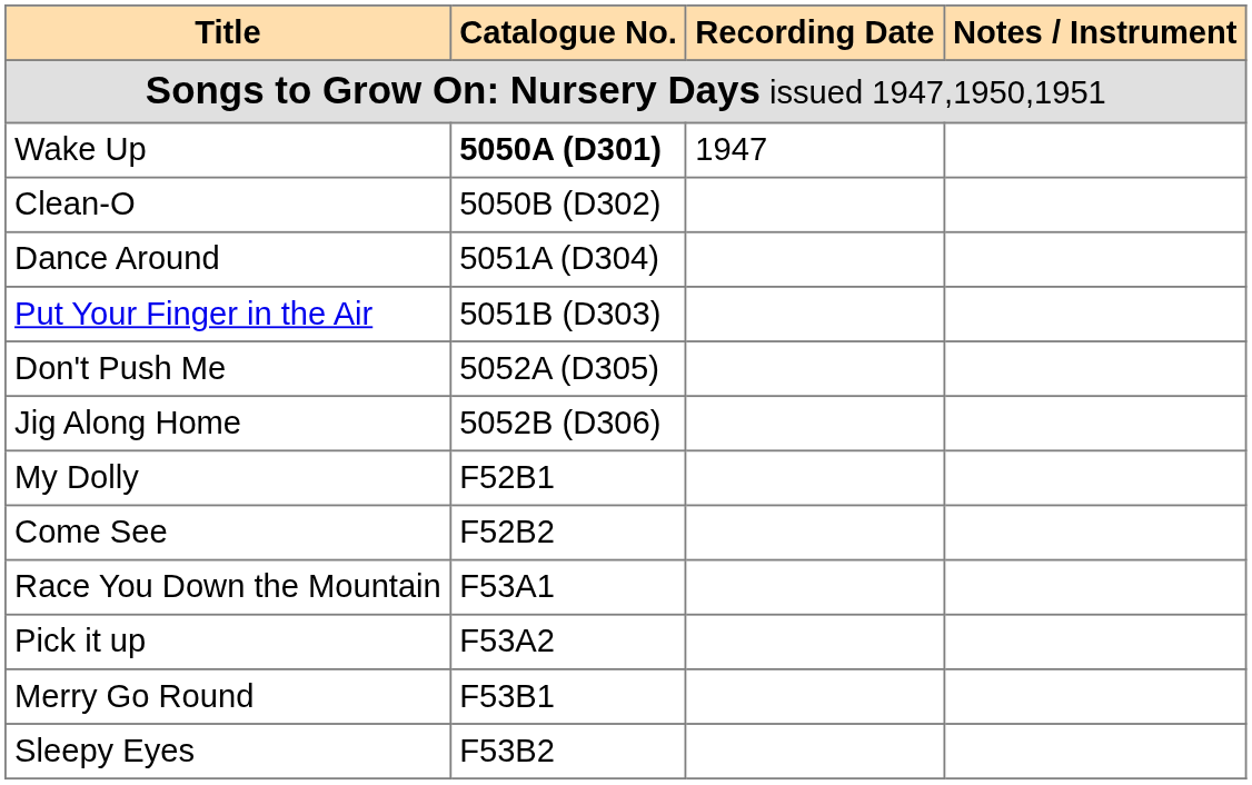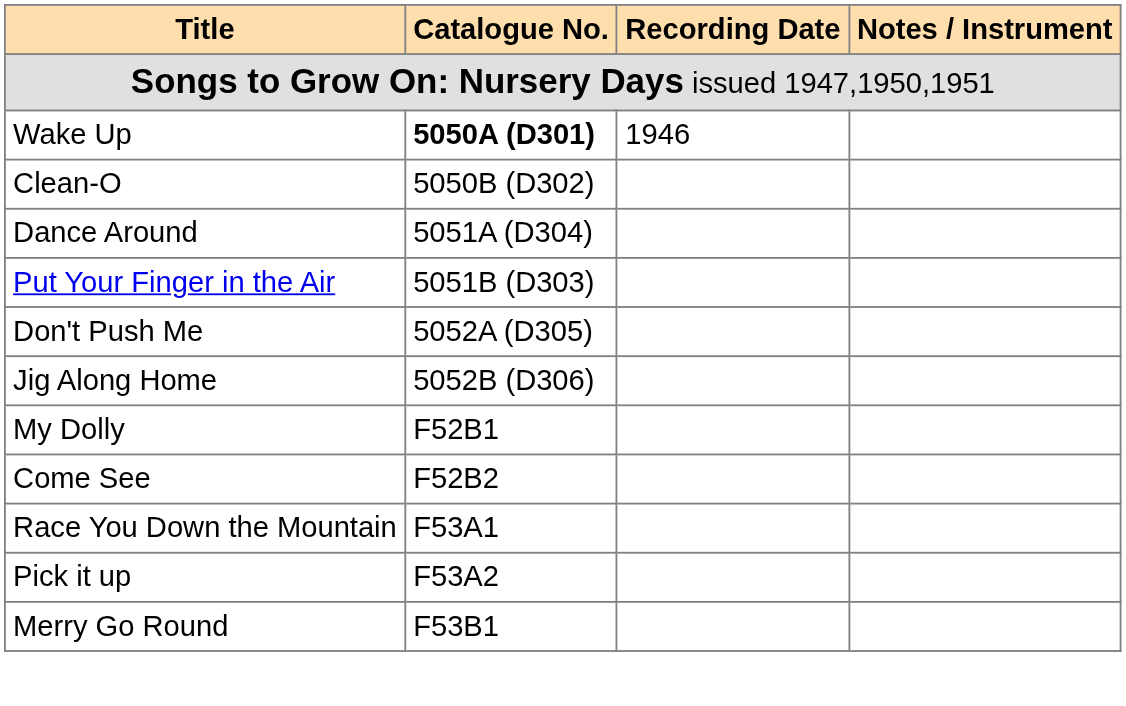 <table border="2" cellspacing="0" cellpadding="4" rules="all" class="hintergrundfarbe1 rahmenfarbe1" style="margin:1em 1em 1em 0; border-style:solid; border-width:1px; border-collapse:collapse; empty-cells:show; ">
 <tr bgcolor='#FFDEAD'>
 <th>Title</th>
 <th>Catalogue No.</th>
 <th>Recording Date</th>
 <th>Notes / Instrument</th>
 </tr>
 <tr --->
 <td bgcolor='#E0E0E0' colspan='4' align='center'><big><strong>Songs to Grow On: Nursery Days</strong></big> issued 1947,1950,1951</td>
 </tr>
 <tr --->
 <td>Wake Up</td>
 <td><strong>5050A (D301)</strong></td>
-<td>1947</td>
+<td>1946</td>
 <td></td>
 </tr>
 <tr --->
 <td>Clean-O</td>
 <td>5050B (D302)</td>
 <td></td>
 <td></td>
 </tr>
 <tr --->
 <td>Dance Around</td>
 <td>5051A (D304)</td>
 <td></td>
 <td></td>
 </tr>
 <tr --->
 <td><a href='#'>Put Your Finger in the Air</a></td>
 <td>5051B (D303)</td>
 <td></td>
 <td></td>
 </tr>
 <tr --->
 <td>Don't Push Me</td>
 <td>5052A (D305)</td>
 <td></td>
 <td></td>
 </tr>
 <tr --->
 <td>Jig Along Home</td>
 <td>5052B (D306)</td>
 <td></td>
 <td></td>
 </tr>
 <tr --->
 <td>My Dolly</td>
 <td>F52B1</td>
 <td></td>
 <td></td>
 </tr>
 <tr --->
 <td>Come See</td>
 <td>F52B2</td>
 <td></td>
 <td></td>
 </tr>
 <tr --->
 <td>Race You Down the Mountain</td>
 <td>F53A1</td>
 <td></td>
 <td></td>
 </tr>
 <tr --->
 <td>Pick it up</td>
 <td>F53A2</td>
 <td></td>
 <td></td>
 </tr>
 <tr --->
 <td>Merry Go Round</td>
 <td>F53B1</td>
 <td></td>
 <td></td>
 </tr>
-<tr --->
-<td>Sleepy Eyes</td>
-<td>F53B2</td>
-<td></td>
-<td></td>
-</tr>
 </table>
